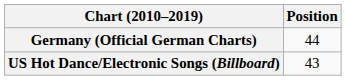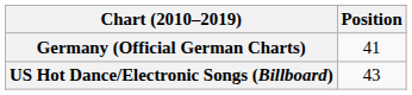 <table class="wikitable plainrowheaders" style="text-align:center">
 <tr>
 <th scope="col">Chart (2010–2019)</th>
 <th scope="col">Position</th>
 </tr>
 <tr>
 <th scope="row">Germany (Official German Charts)</th>
-<td>44</td>
+<td>41</td>
 </tr>
 <tr>
 <th scope="row">US Hot Dance/Electronic Songs (<em>Billboard</em>)</th>
 <td>43</td>
 </tr>
 </table>
